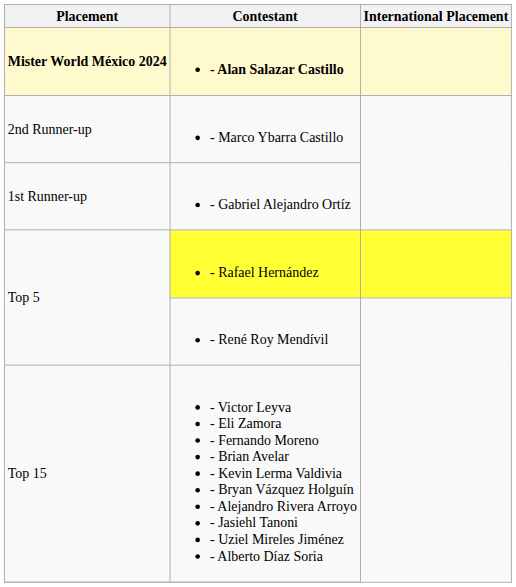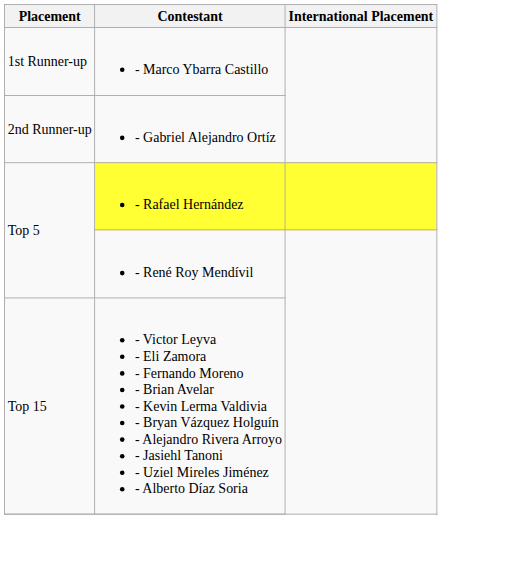 <table class="wikitable sortable" style="font-size: 95%;">
 <tr>
 <th>Placement</th>
 <th>Contestant</th>
 <th>International Placement</th>
 </tr>
-<tr style="background:#FFFACD">
-<td><strong>Mister World México 2024</strong></td>
-<td><br><ul><li><strong> - Alan Salazar Castillo</strong></li></ul></td>
-<td></td>
+<tr>
+<td>1st Runner-up</td>
+<td><br><ul><li> - Marco Ybarra Castillo</li></ul></td>
 </tr>
 <tr>
 <td>2nd Runner-up</td>
-<td><br><ul><li> - Marco Ybarra Castillo</li></ul></td>
-</tr>
-<tr>
-<td>1st Runner-up</td>
 <td><br><ul><li> - Gabriel Alejandro Ortíz</li></ul></td>
 </tr>
 <tr>
 <td rowspan="2">Top 5</td>
 <td style="background-color:#FFFF33"><br><ul><li> - Rafael Hernández</li></ul></td>
 <td style="background-color:#FFFF33"></td>
 </tr>
 <tr>
 <td><br><ul><li> - René Roy Mendívil</li></ul></td>
 </tr>
 <tr>
 <td>Top 15</td>
 <td><br><ul><li> - Victor Leyva</li><li> - Eli Zamora</li><li> - Fernando Moreno</li><li> - Brian Avelar</li><li> - Kevin Lerma Valdivia</li><li> - Bryan Vázquez Holguín</li><li> - Alejandro Rivera Arroyo</li><li> - Jasiehl Tanoni</li><li> - Uziel Mireles Jiménez</li><li> - Alberto Díaz Soria</li></ul></td>
 </tr>
 <tr>
 </tr>
 </table>
